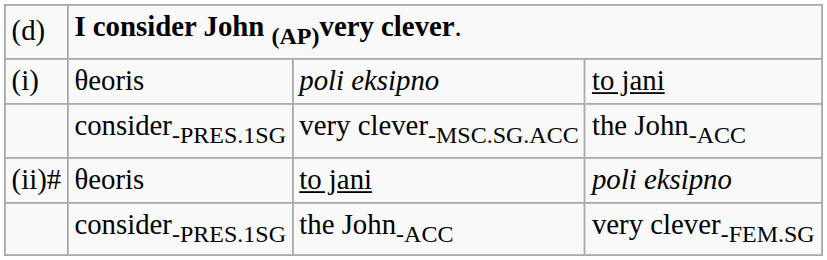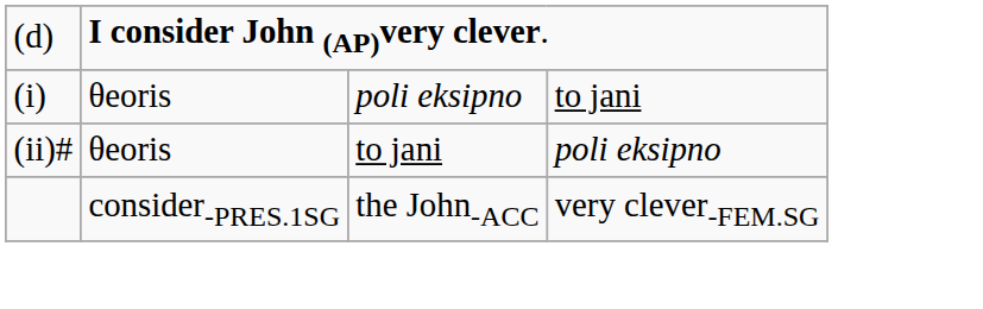 <table class="wikitable">
 <tr>
 <td>(d)</td>
 <td colspan= "3"><strong>I consider John <sub>(AP)</sub>very clever</strong>.</td>
 </tr>
 <tr>
 <td>(i)</td>
 <td>θeoris</td>
 <td><em>poli eksipno</em></td>
 <td><u>to jani</u></td>
-</tr>
-<tr>
-<td></td>
-<td>consider<sub>-PRES.1SG</sub></td>
-<td>very clever<sub>-MSC.SG.ACC</sub></td>
-<td>the John<sub>-ACC</sub></td>
 </tr>
 <tr>
 <td>(ii)#</td>
 <td>θeoris</td>
 <td><u>to jani</u></td>
 <td><em>poli eksipno</em></td>
 </tr>
 <tr>
 <td></td>
 <td>consider<sub>-PRES.1SG</sub></td>
 <td>the John<sub>-ACC</sub></td>
 <td>very clever<sub>-FEM.SG</sub></td>
 </tr>
 </table>
